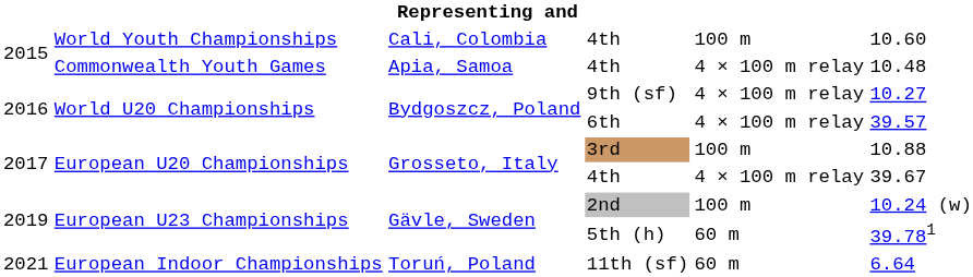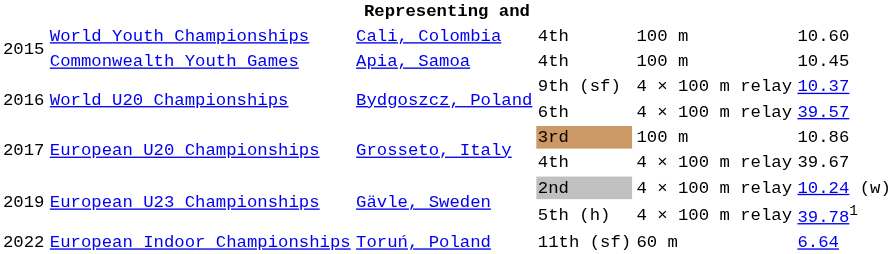 <table>
 <tr>
 <th colspan="6">Representing  and </th>
 </tr>
 <tr>
 <td rowspan=2>2015</td>
 <td><a href='#'>World Youth Championships</a></td>
 <td><a href='#'>Cali, Colombia</a></td>
 <td>4th</td>
 <td>100 m</td>
 <td>10.60</td>
 </tr>
 <tr>
 <td><a href='#'>Commonwealth Youth Games</a></td>
 <td><a href='#'>Apia, Samoa</a></td>
 <td>4th</td>
-<td>4 × 100 m relay</td>
-<td>10.48</td>
+<td>100 m</td>
+<td>10.45</td>
 </tr>
 <tr>
 <td rowspan=2>2016</td>
 <td rowspan=2><a href='#'>World U20 Championships</a></td>
 <td rowspan=2><a href='#'>Bydgoszcz, Poland</a></td>
 <td>9th (sf)</td>
 <td>4 × 100 m relay</td>
-<td><a href='#'>10.27</a></td>
+<td><a href='#'>10.37</a></td>
 </tr>
 <tr>
 <td>6th</td>
 <td>4 × 100 m relay</td>
 <td><a href='#'>39.57</a></td>
 </tr>
 <tr>
 <td rowspan=2>2017</td>
 <td rowspan=2><a href='#'>European U20 Championships</a></td>
 <td rowspan=2><a href='#'>Grosseto, Italy</a></td>
 <td bgcolor=cc9966>3rd</td>
 <td>100 m</td>
-<td>10.88</td>
+<td>10.86</td>
 </tr>
 <tr>
 <td>4th</td>
 <td>4 × 100 m relay</td>
 <td>39.67</td>
 </tr>
 <tr>
 <td rowspan=2>2019</td>
 <td rowspan=2><a href='#'>European U23 Championships</a></td>
 <td rowspan=2><a href='#'>Gävle, Sweden</a></td>
 <td bgcolor=silver>2nd</td>
-<td>100 m</td>
+<td>4 × 100 m relay</td>
 <td><a href='#'>10.24</a> (w)</td>
 </tr>
 <tr>
 <td>5th (h)</td>
-<td>60 m</td>
+<td>4 × 100 m relay</td>
 <td><a href='#'>39.78</a><sup>1</sup></td>
 </tr>
 <tr>
-<td>2021</td>
+<td>2022</td>
 <td><a href='#'>European Indoor Championships</a></td>
 <td><a href='#'>Toruń, Poland</a></td>
 <td>11th (sf)</td>
 <td>60 m</td>
 <td><a href='#'>6.64</a></td>
 </tr>
 </table>
